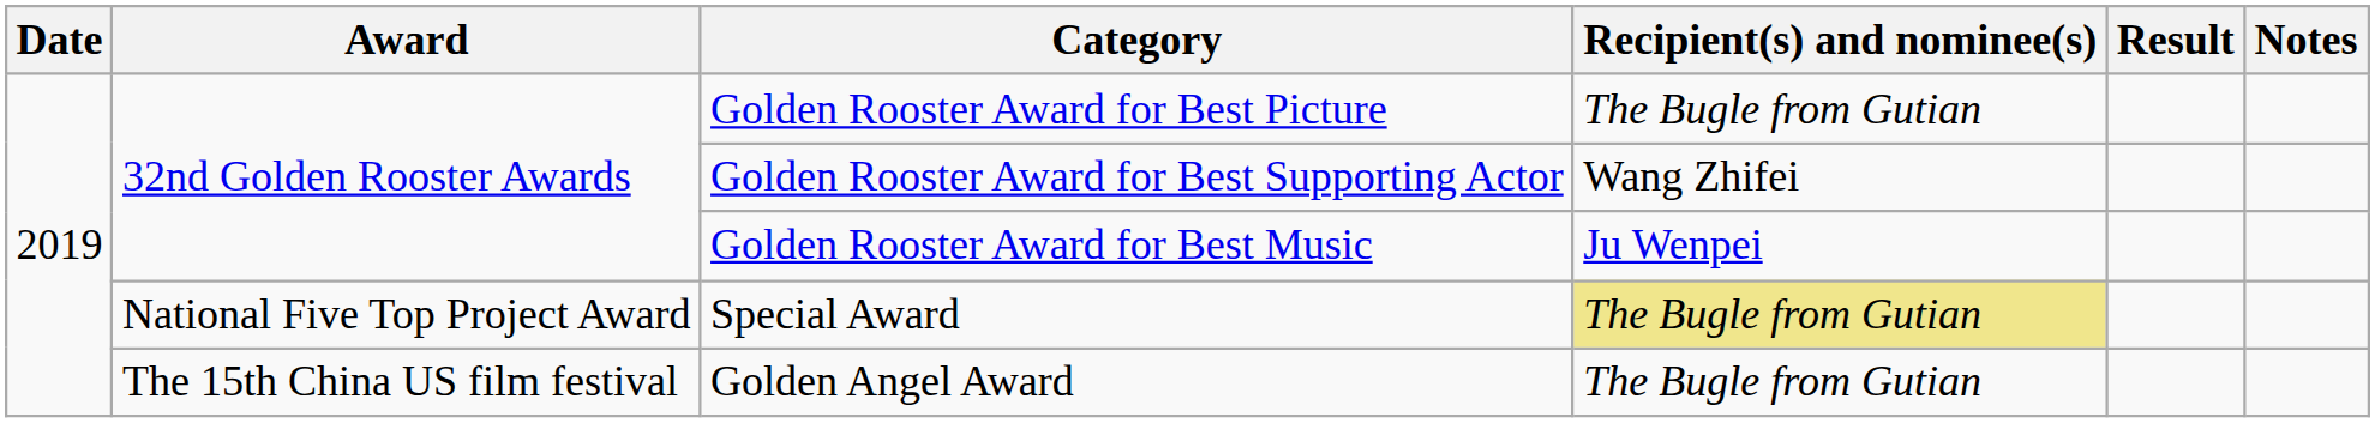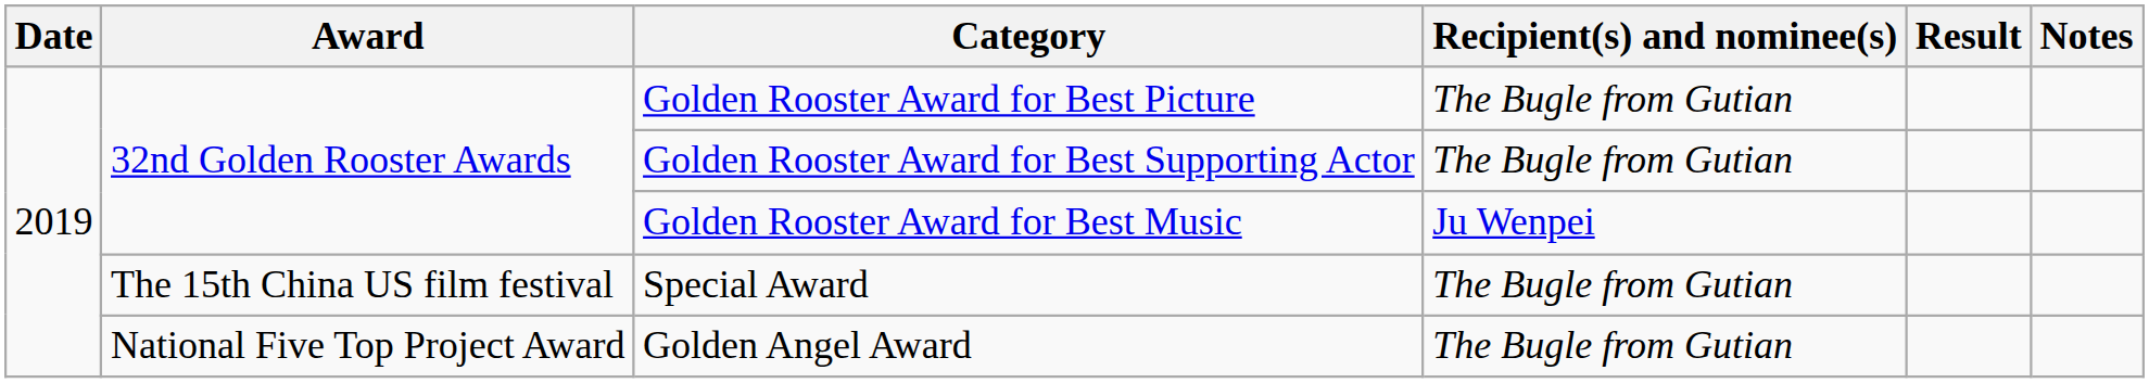 <table class="wikitable">
 <tr>
 <th>Date</th>
 <th>Award</th>
 <th>Category</th>
 <th>Recipient(s) and nominee(s)</th>
 <th>Result</th>
 <th>Notes</th>
 </tr>
 <tr>
 <td rowspan="5">2019</td>
 <td rowspan="3"><a href='#'>32nd Golden Rooster Awards</a></td>
 <td><a href='#'>Golden Rooster Award for Best Picture</a></td>
 <td><em>The Bugle from Gutian</em></td>
 <td></td>
 <td></td>
 </tr>
 <tr>
 <td><a href='#'>Golden Rooster Award for Best Supporting Actor</a></td>
-<td>Wang Zhifei</td>
+<td><em>The Bugle from Gutian</em></td>
 <td></td>
 <td></td>
 </tr>
 <tr>
 <td><a href='#'>Golden Rooster Award for Best Music</a></td>
 <td><a href='#'>Ju Wenpei</a></td>
 <td></td>
 <td></td>
 </tr>
 <tr>
-<td>National Five Top Project Award</td>
+<td>The 15th China US film festival</td>
 <td>Special Award</td>
-<td style="background: khaki;"><em>The Bugle from Gutian</em></td>
+<td><em>The Bugle from Gutian</em></td>
 <td></td>
 <td></td>
 </tr>
 <tr>
-<td>The 15th China US film festival</td>
+<td>National Five Top Project Award</td>
 <td>Golden Angel Award</td>
 <td><em>The Bugle from Gutian</em></td>
 <td></td>
 <td></td>
 </tr>
 </table>
